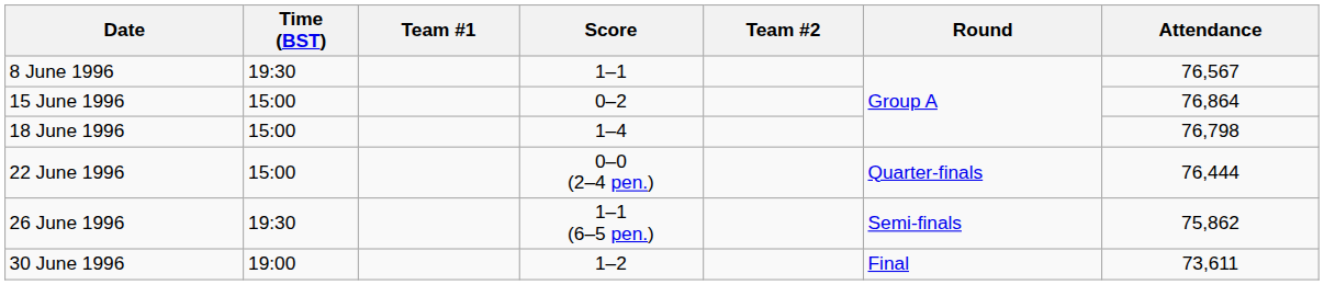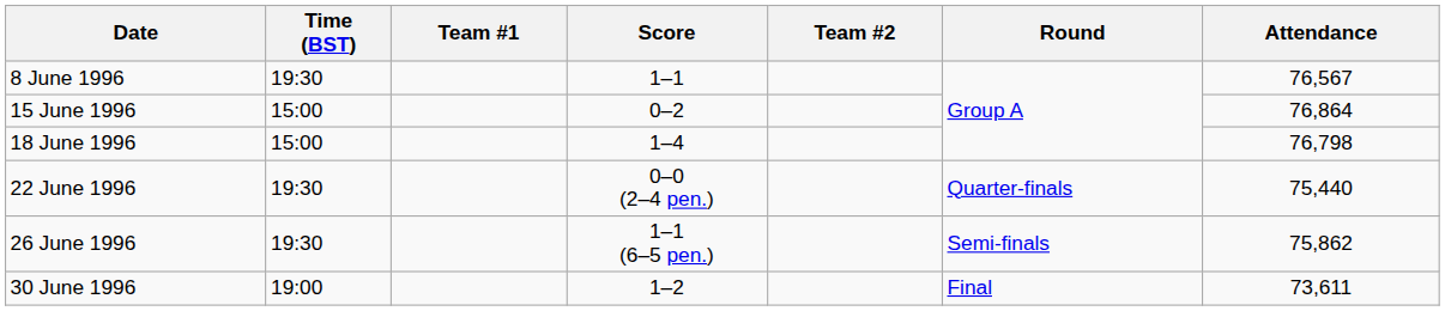 <table class="wikitable sortable" style="text-align:left; width:70%;">
 <tr>
 <th>Date</th>
 <th>Time<br>(<a href='#'>BST</a>)</th>
 <th>Team #1</th>
 <th>Score</th>
 <th>Team #2</th>
 <th>Round</th>
 <th>Attendance</th>
 </tr>
 <tr>
 <td>8 June 1996</td>
 <td>19:30</td>
 <td></td>
 <td style="text-align:center;">1–1</td>
 <td></td>
 <td rowspan="3"><a href='#'>Group A</a></td>
 <td style="text-align:center;">76,567</td>
 </tr>
 <tr>
 <td>15 June 1996</td>
 <td>15:00</td>
 <td></td>
 <td style="text-align:center;">0–2</td>
 <td></td>
 <td style="text-align:center;">76,864</td>
 </tr>
 <tr>
 <td>18 June 1996</td>
 <td>15:00</td>
 <td></td>
 <td style="text-align:center;">1–4</td>
 <td></td>
 <td style="text-align:center;">76,798</td>
 </tr>
 <tr>
 <td>22 June 1996</td>
-<td>15:00</td>
+<td>19:30</td>
 <td></td>
 <td style="text-align:center;">0–0 <br>(2–4 <a href='#'>pen.</a>)</td>
 <td></td>
 <td><a href='#'>Quarter-finals</a></td>
-<td style="text-align:center;">76,444</td>
+<td style="text-align:center;">75,440</td>
 </tr>
 <tr>
 <td>26 June 1996</td>
 <td>19:30</td>
 <td></td>
 <td style="text-align:center;">1–1 <br>(6–5 <a href='#'>pen.</a>)</td>
 <td></td>
 <td><a href='#'>Semi-finals</a></td>
 <td style="text-align:center;">75,862</td>
 </tr>
 <tr>
 <td>30 June 1996</td>
 <td>19:00</td>
 <td></td>
 <td style="text-align:center;">1–2 </td>
 <td></td>
 <td><a href='#'>Final</a></td>
 <td style="text-align:center;">73,611</td>
 </tr>
 </table>
